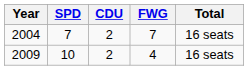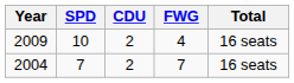 <table class="wikitable" width="300">
 <tr bgcolor="#eeeeee" align="center">
 <th>Year</th>
 <th><a href='#'>SPD</a></th>
 <th><a href='#'>CDU</a></th>
 <th><a href='#'>FWG</a></th>
 <th>Total</th>
 </tr>
 <tr align="center">
+<td>2009</td>
+<td>10</td>
+<td>2</td>
+<td>4</td>
+<td>16 seats</td>
+</tr>
+<tr align="center">
 <td>2004</td>
 <td>7</td>
 <td>2</td>
 <td>7</td>
 <td>16 seats</td>
 </tr>
-<tr align="center">
-<td>2009</td>
-<td>10</td>
-<td>2</td>
-<td>4</td>
-<td>16 seats</td>
-</tr>
 </table>
